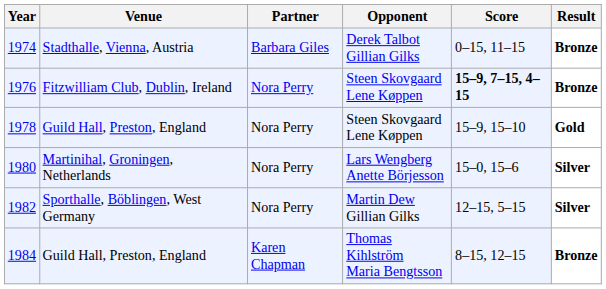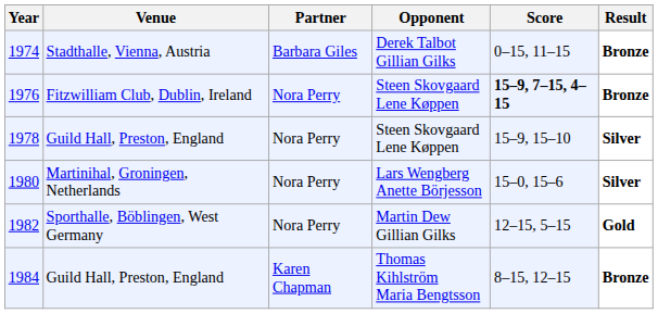 <table class="sortable wikitable" style="font-size: 90%;">
 <tr>
 <th>Year</th>
 <th>Venue</th>
 <th>Partner</th>
 <th>Opponent</th>
 <th>Score</th>
 <th>Result</th>
 </tr>
 <tr style="background:#ECF2FF">
 <td align="center"><a href='#'>1974</a></td>
 <td align="left"><a href='#'>Stadthalle</a>, <a href='#'>Vienna</a>, Austria</td>
 <td align="left"> <a href='#'>Barbara Giles</a></td>
 <td align="left"> <a href='#'>Derek Talbot</a><br> <a href='#'>Gillian Gilks</a></td>
 <td align="left">0–15, 11–15</td>
 <td style="text-align:left; background: white"> <strong>Bronze</strong></td>
 </tr>
 <tr style="background:#ECF2FF">
 <td align="center"><a href='#'>1976</a></td>
 <td align="left"><a href='#'>Fitzwilliam Club</a>, <a href='#'>Dublin</a>, Ireland</td>
 <td align="left"> <a href='#'>Nora Perry</a></td>
 <td align="left"> <a href='#'>Steen Skovgaard</a><br> <a href='#'>Lene Køppen</a></td>
 <td align="left"><strong>15–9, 7–15, 4–15</strong></td>
 <td style="text-align:left; background:white"> <strong>Bronze</strong></td>
 </tr>
 <tr style="background:#ECF2FF">
 <td align="center"><a href='#'>1978</a></td>
 <td align="left"><a href='#'>Guild Hall</a>, <a href='#'>Preston</a>, England</td>
 <td align="left"> Nora Perry</td>
 <td align="left"> Steen Skovgaard<br> Lene Køppen</td>
 <td align="left">15–9, 15–10</td>
-<td style="text-align:left; background:white"> <strong>Gold</strong></td>
+<td style="text-align:left; background:white"> <strong>Silver</strong></td>
 </tr>
 <tr style="background:#ECF2FF">
 <td align="center"><a href='#'>1980</a></td>
 <td align="left"><a href='#'>Martinihal</a>, <a href='#'>Groningen</a>, Netherlands</td>
 <td align="left"> Nora Perry</td>
 <td align="left"> <a href='#'>Lars Wengberg</a><br> <a href='#'>Anette Börjesson</a></td>
 <td align="left">15–0, 15–6</td>
 <td style="text-align:left; background:white"> <strong>Silver</strong></td>
 </tr>
 <tr style="background:#ECF2FF">
 <td align="center"><a href='#'>1982</a></td>
 <td align="left"><a href='#'>Sporthalle</a>, <a href='#'>Böblingen</a>, West Germany</td>
 <td align="left"> Nora Perry</td>
 <td align="left"> <a href='#'>Martin Dew</a><br> Gillian Gilks</td>
 <td align="left">12–15, 5–15</td>
-<td style="text-align:left; background:white"> <strong>Silver</strong></td>
+<td style="text-align:left; background:white"> <strong>Gold</strong></td>
 </tr>
 <tr style="background:#ECF2FF">
 <td align="center"><a href='#'>1984</a></td>
 <td align="left">Guild Hall, Preston, England</td>
 <td align="left"> <a href='#'>Karen Chapman</a></td>
 <td align="left"> <a href='#'>Thomas Kihlström</a><br> <a href='#'>Maria Bengtsson</a></td>
 <td align="left">8–15, 12–15</td>
 <td style="text-align:left; background: white"> <strong>Bronze</strong></td>
 </tr>
 </table>
